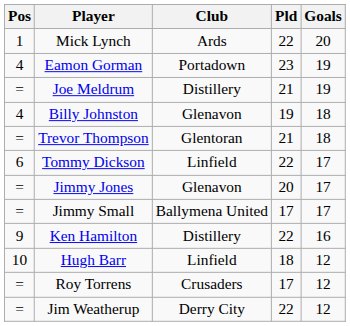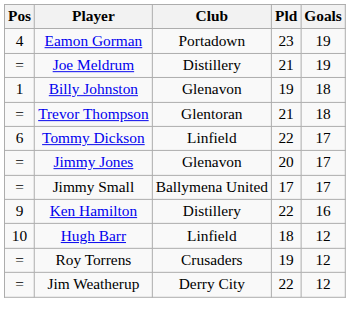 <table class="wikitable" style="text-align: center;">
 <tr>
 <th>Pos</th>
 <th>Player</th>
 <th>Club</th>
 <th>Pld</th>
 <th>Goals</th>
-</tr>
-<tr>
-<td>1</td>
-<td>Mick Lynch</td>
-<td>Ards</td>
-<td>22</td>
-<td>20</td>
 </tr>
 <tr>
 <td>4</td>
 <td><a href='#'>Eamon Gorman</a></td>
 <td>Portadown</td>
 <td>23</td>
 <td>19</td>
 </tr>
 <tr>
 <td>=</td>
 <td><a href='#'>Joe Meldrum</a></td>
 <td>Distillery</td>
 <td>21</td>
 <td>19</td>
 </tr>
 <tr>
-<td>4</td>
+<td>1</td>
 <td><a href='#'>Billy Johnston</a></td>
 <td>Glenavon</td>
 <td>19</td>
 <td>18</td>
 </tr>
 <tr>
 <td>=</td>
 <td><a href='#'>Trevor Thompson</a></td>
 <td>Glentoran</td>
 <td>21</td>
 <td>18</td>
 </tr>
 <tr>
 <td>6</td>
 <td><a href='#'>Tommy Dickson</a></td>
 <td>Linfield</td>
 <td>22</td>
 <td>17</td>
 </tr>
 <tr>
 <td>=</td>
 <td><a href='#'>Jimmy Jones</a></td>
 <td>Glenavon</td>
 <td>20</td>
 <td>17</td>
 </tr>
 <tr>
 <td>=</td>
 <td>Jimmy Small</td>
 <td>Ballymena United</td>
 <td>17</td>
 <td>17</td>
 </tr>
 <tr>
 <td>9</td>
 <td><a href='#'>Ken Hamilton</a></td>
 <td>Distillery</td>
 <td>22</td>
 <td>16</td>
 </tr>
 <tr>
 <td>10</td>
 <td><a href='#'>Hugh Barr</a></td>
 <td>Linfield</td>
 <td>18</td>
 <td>12</td>
 </tr>
 <tr>
 <td>=</td>
 <td>Roy Torrens</td>
 <td>Crusaders</td>
-<td>17</td>
+<td>19</td>
 <td>12</td>
 </tr>
 <tr>
 <td>=</td>
 <td>Jim Weatherup</td>
 <td>Derry City</td>
 <td>22</td>
 <td>12</td>
 </tr>
 </table>
